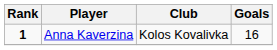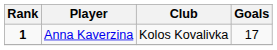 <table class="wikitable" style="text-align:center">
 <tr>
 <th>Rank</th>
 <th>Player</th>
 <th>Club</th>
 <th>Goals</th>
 </tr>
 <tr>
 <td rowspan=1><strong>1</strong></td>
 <td align="left"> <a href='#'>Anna Kaverzina</a></td>
 <td align="left">Kolos Kovalivka</td>
-<td>16</td>
+<td>17</td>
 </tr>
 <tr>
 </tr>
 </table>
